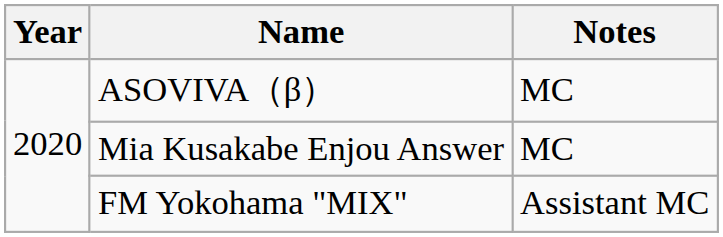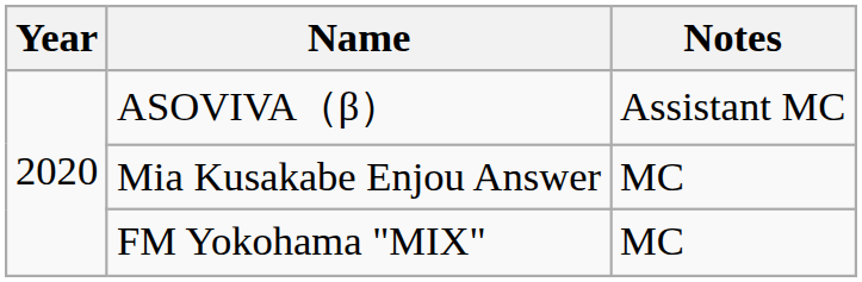 <table class="wikitable">
 <tr>
 <th>Year</th>
 <th>Name</th>
 <th>Notes</th>
 </tr>
 <tr>
 <td rowspan="3">2020</td>
 <td>ASOVIVA（β）</td>
-<td>MC</td>
+<td>Assistant MC</td>
 </tr>
 <tr>
 <td>Mia Kusakabe Enjou Answer</td>
 <td>MC</td>
 </tr>
 <tr>
 <td>FM Yokohama "MIX"</td>
-<td>Assistant MC</td>
+<td>MC</td>
 </tr>
 </table>
